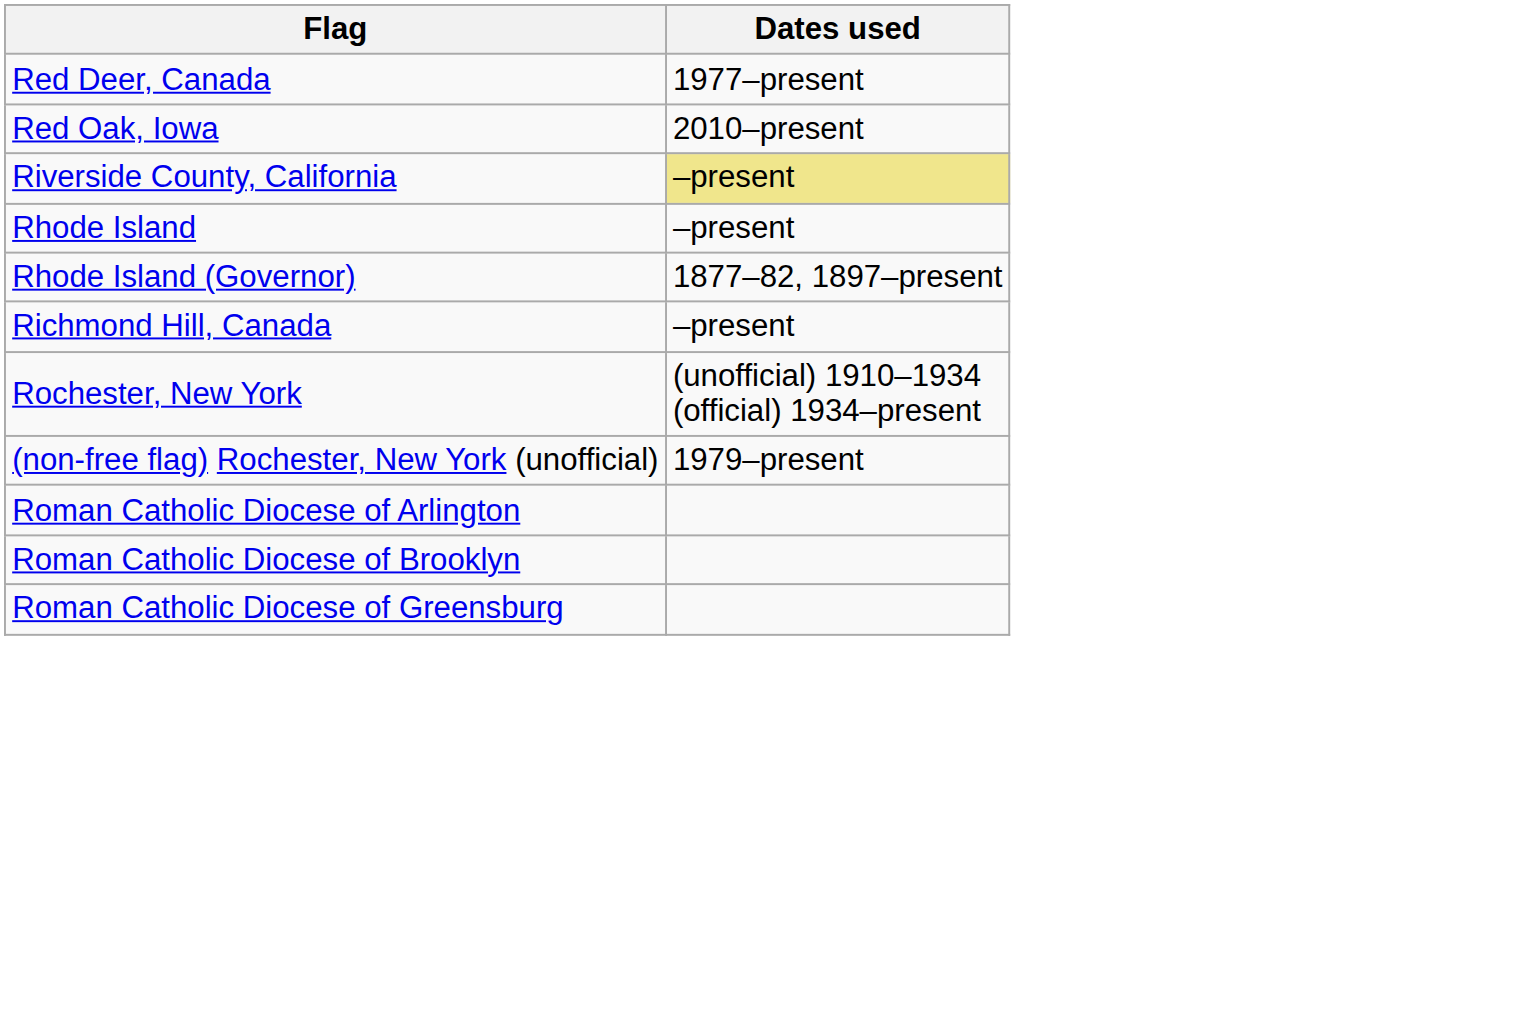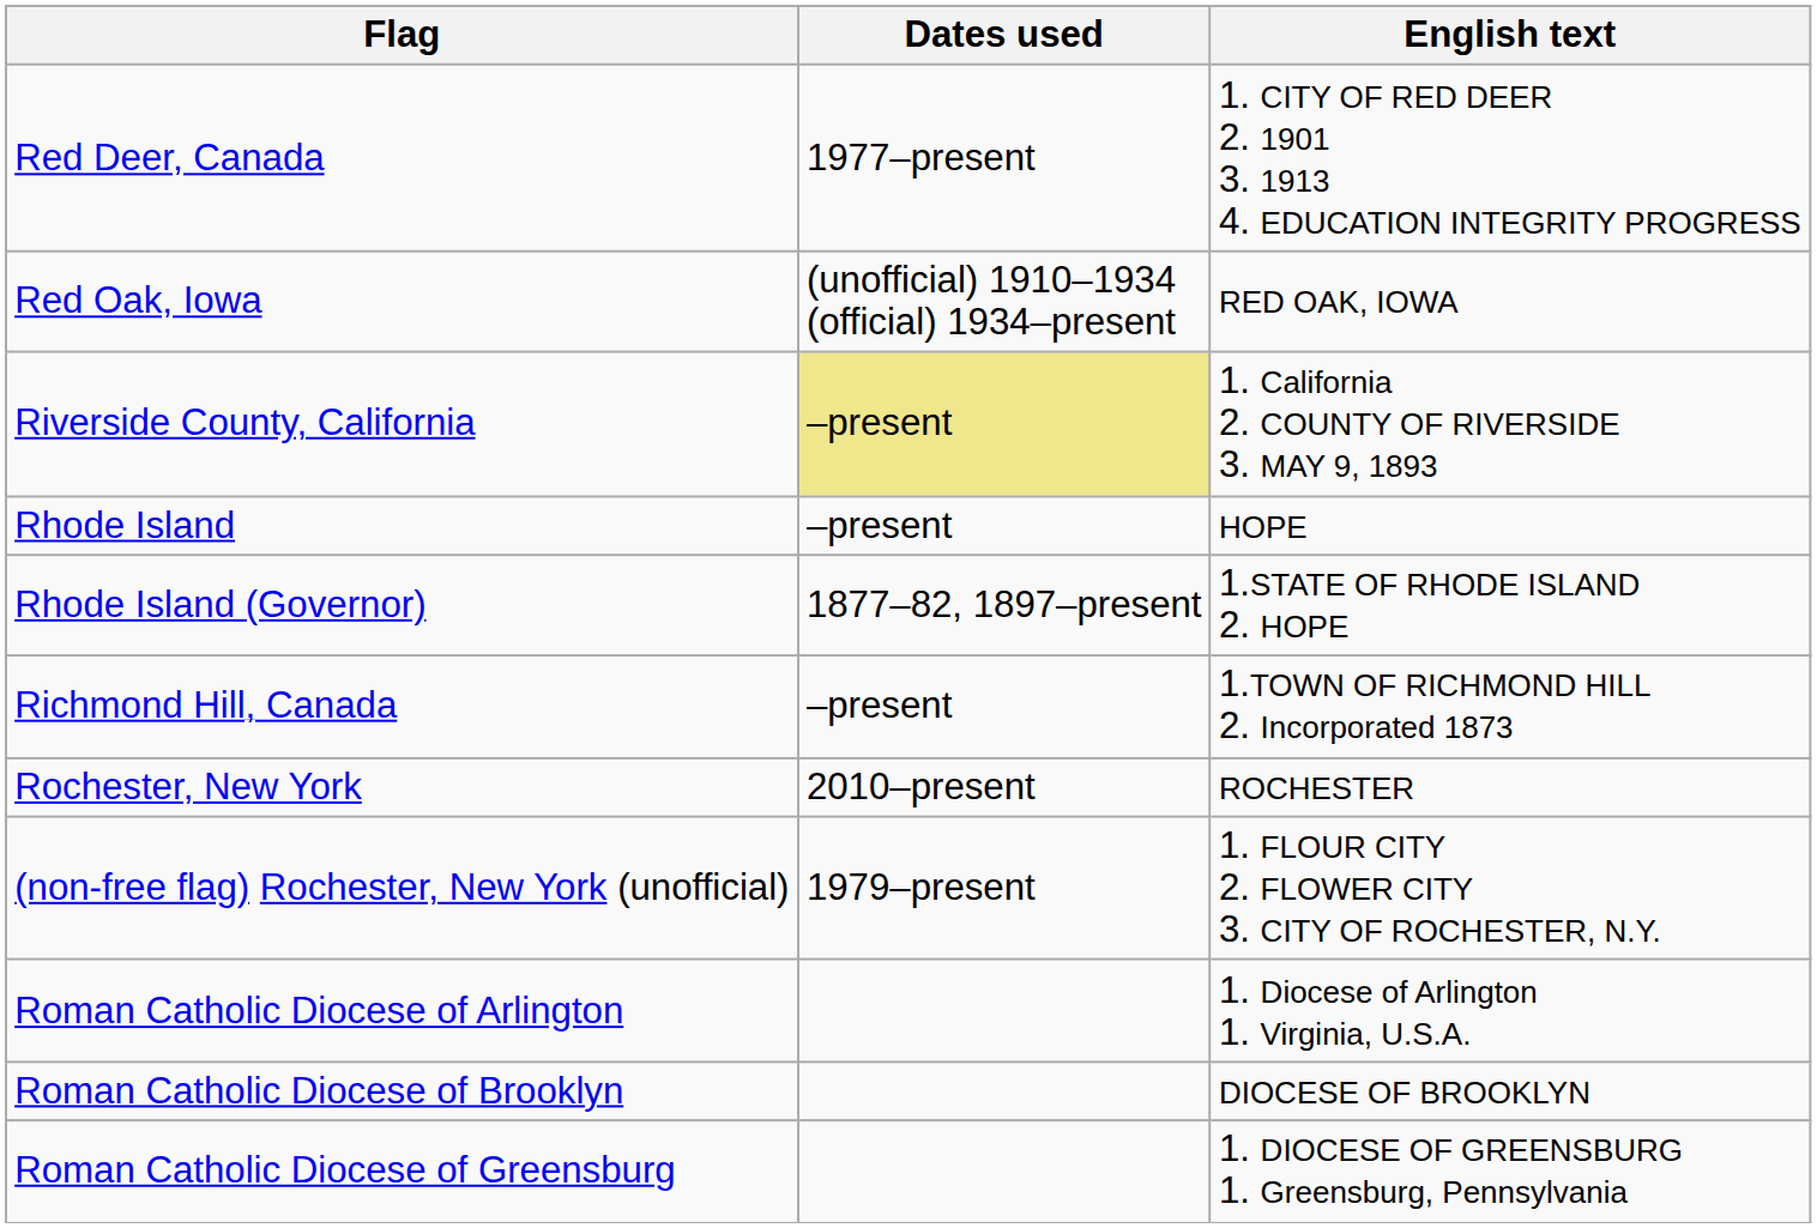 <table class="wikitable sortable">
 <tr>
 <th>Flag</th>
 <th>Dates used</th>
+<th>English text</th>
 </tr>
 <tr>
 <td><a href='#'>Red Deer, Canada</a></td>
 <td>1977–present</td>
+<td>1. <small>CITY OF RED DEER</small><br>2. <small>1901</small><br>3. <small>1913</small><br>4. <small>EDUCATION INTEGRITY PROGRESS</small></td>
 </tr>
 <tr>
 <td> <a href='#'>Red Oak, Iowa</a></td>
-<td>2010–present</td>
+<td>(unofficial) 1910–1934<br>(official) 1934–present</td>
+<td><small>RED OAK, IOWA</small></td>
 </tr>
 <tr>
 <td> <a href='#'>Riverside County, California</a></td>
 <td style="background: khaki;">–present</td>
+<td>1. <small>California</small><br>2. <small>COUNTY OF RIVERSIDE</small><br>3. <small>MAY 9, 1893</small></td>
 </tr>
 <tr>
 <td> <a href='#'>Rhode Island</a></td>
 <td>–present</td>
+<td><small>HOPE</small></td>
 </tr>
 <tr>
 <td> <a href='#'>Rhode Island (Governor)</a></td>
 <td>1877–82, 1897–present</td>
+<td>1.<small>STATE OF RHODE ISLAND</small><br>2. <small>HOPE</small></td>
 </tr>
 <tr>
 <td><a href='#'>Richmond Hill, Canada</a></td>
 <td>–present</td>
+<td>1.<small>TOWN OF RICHMOND HILL</small><br>2. <small>Incorporated 1873</small></td>
 </tr>
 <tr>
 <td> <a href='#'>Rochester, New York</a></td>
-<td>(unofficial) 1910–1934<br>(official) 1934–present</td>
+<td>2010–present</td>
+<td><small>ROCHESTER</small></td>
 </tr>
 <tr>
 <td><a href='#'>(non-free flag)</a> <a href='#'>Rochester, New York</a> (unofficial)</td>
 <td>1979–present</td>
+<td>1. <small>FLOUR CITY</small><br>2. <small>FLOWER CITY</small><br>3. <small>CITY OF ROCHESTER, N.Y.</small></td>
 </tr>
 <tr>
 <td> <a href='#'>Roman Catholic Diocese of Arlington</a></td>
 <td></td>
+<td>1. <small>Diocese of Arlington</small><br>1. <small>Virginia, U.S.A.</small></td>
 </tr>
 <tr>
 <td> <a href='#'>Roman Catholic Diocese of Brooklyn</a></td>
 <td></td>
+<td><small>DIOCESE OF BROOKLYN</small></td>
 </tr>
 <tr>
 <td> <a href='#'>Roman Catholic Diocese of Greensburg</a></td>
 <td></td>
+<td>1. <small>DIOCESE OF GREENSBURG</small><br>1. <small>Greensburg, Pennsylvania</small></td>
 </tr>
 </table>
